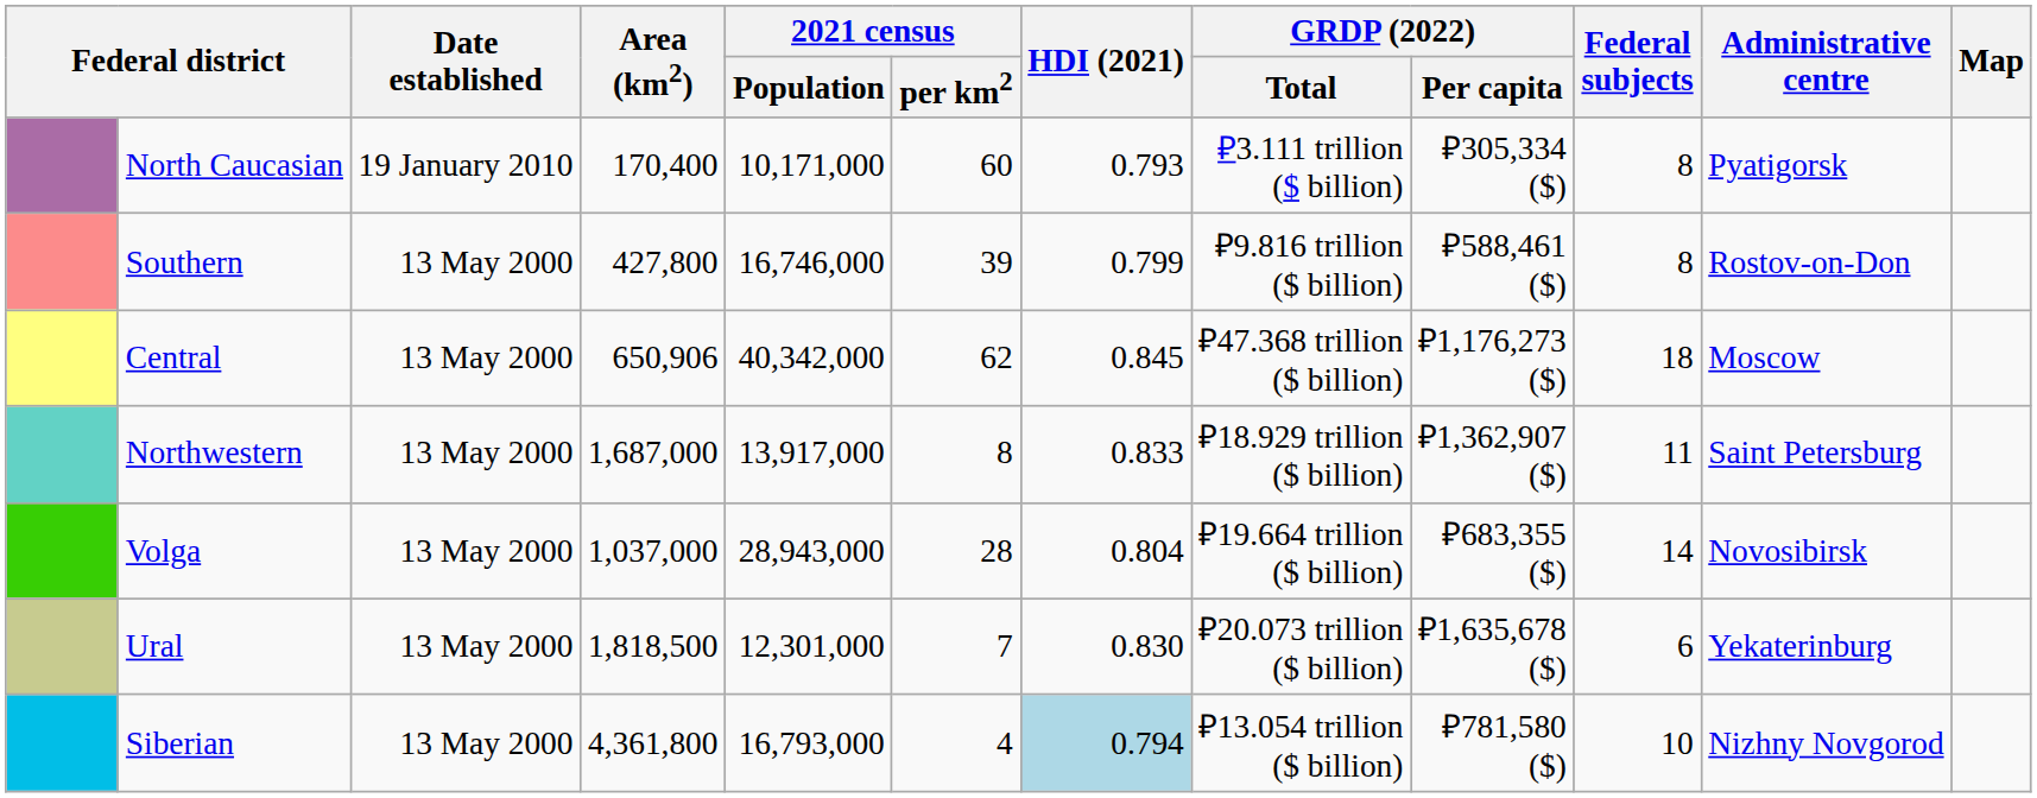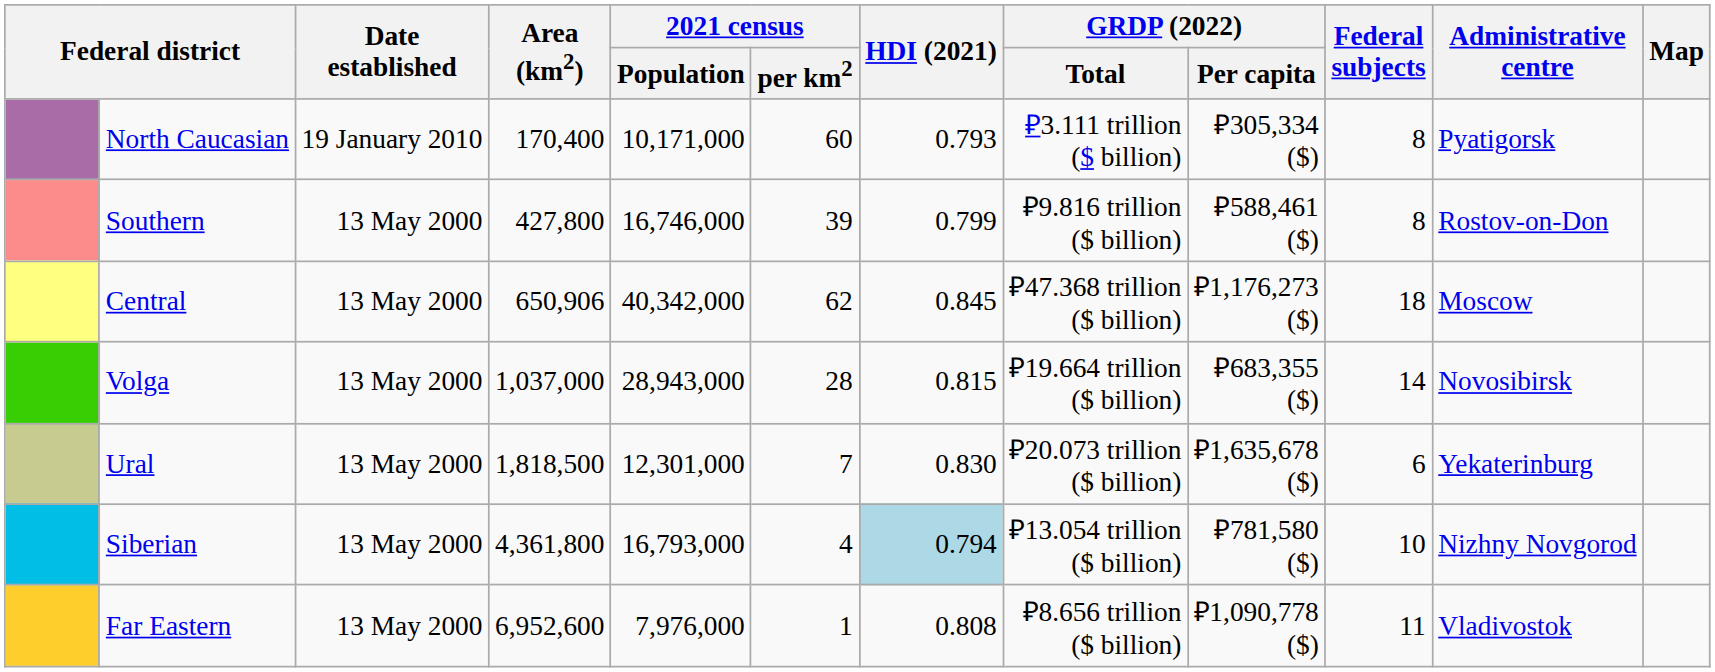 <table class="wikitable sortable" style="text-align: right;">
 <tr>
 <th colspan="2" rowspan="2">Federal district</th>
 <th rowspan="2">Date<br>established</th>
 <th rowspan="2">Area<br>(km<sup>2</sup>)</th>
 <th colspan="2"><a href='#'>2021 census</a></th>
 <th rowspan="2"><a href='#'>HDI</a> (2021)</th>
 <th colspan="2"><a href='#'>GRDP</a> (2022)</th>
 <th rowspan="2"><a href='#'>Federal<br>subjects</a></th>
 <th rowspan="2"><a href='#'>Administrative<br>centre</a></th>
 <th rowspan="2">Map</th>
 </tr>
 <tr>
 <th data-sort-type="number">Population</th>
 <th>per km<sup>2</sup></th>
 <th>Total</th>
 <th>Per capita</th>
 </tr>
 <tr>
 <td style="background:#aa6ca6;"></td>
 <td style="text-align: left;"><a href='#'>North Caucasian</a></td>
 <td>19 January 2010</td>
 <td>170,400</td>
 <td>10,171,000</td>
 <td>60</td>
 <td>0.793</td>
 <td><a href='#'>₽</a>3.111 trillion<br>(<a href='#'>$</a> billion)</td>
 <td>₽305,334<br>($)</td>
 <td>8</td>
 <td style="text-align: left;"><a href='#'>Pyatigorsk</a></td>
 <td></td>
 </tr>
 <tr>
 <td style="background:#fc8b8b;"></td>
 <td style="text-align: left;"><a href='#'>Southern</a></td>
 <td>13 May 2000</td>
 <td>427,800</td>
 <td>16,746,000</td>
 <td>39</td>
 <td>0.799</td>
 <td>₽9.816 trillion<br>($ billion)</td>
 <td>₽588,461<br>($)</td>
 <td>8</td>
 <td style="text-align: left;"><a href='#'>Rostov-on-Don</a></td>
 <td></td>
 </tr>
 <tr>
 <td style="background:#ffff80; width:3em;"></td>
 <td style="text-align: left;"><a href='#'>Central</a></td>
 <td>13 May 2000</td>
 <td>650,906</td>
 <td>40,342,000</td>
 <td>62</td>
 <td>0.845</td>
 <td>₽47.368 trillion<br>($ billion)</td>
 <td>₽1,176,273<br>($)</td>
 <td>18</td>
 <td style="text-align: left;"><a href='#'>Moscow</a></td>
 <td></td>
 </tr>
 <tr>
-<td style="background:#62d2c5;"></td>
-<td style="text-align: left;"><a href='#'>Northwestern</a></td>
-<td>13 May 2000</td>
-<td>1,687,000</td>
-<td>13,917,000</td>
-<td>8</td>
-<td>0.833</td>
-<td>₽18.929 trillion<br>($ billion)</td>
-<td>₽1,362,907<br>($)</td>
-<td>11</td>
-<td style="text-align: left;"><a href='#'>Saint Petersburg</a></td>
-<td></td>
-</tr>
-<tr>
 <td style="background:#37ce04;"></td>
 <td style="text-align: left;"><a href='#'>Volga</a></td>
 <td>13 May 2000</td>
 <td>1,037,000</td>
 <td>28,943,000</td>
 <td>28</td>
-<td>0.804</td>
+<td>0.815</td>
 <td>₽19.664 trillion<br>($ billion)</td>
 <td>₽683,355<br>($)</td>
 <td>14</td>
 <td style="text-align: left;"><a href='#'>Novosibirsk</a></td>
 <td></td>
 </tr>
 <tr>
 <td style="background:#c7cb8f;"></td>
 <td style="text-align: left;"><a href='#'>Ural</a></td>
 <td>13 May 2000</td>
 <td>1,818,500</td>
 <td>12,301,000</td>
 <td>7</td>
 <td>0.830</td>
 <td>₽20.073 trillion<br>($ billion)</td>
 <td>₽1,635,678<br>($)</td>
 <td>6</td>
 <td style="text-align: left;"><a href='#'>Yekaterinburg</a></td>
 <td></td>
 </tr>
 <tr>
 <td style="background:#01bee7;"></td>
 <td style="text-align: left;"><a href='#'>Siberian</a></td>
 <td>13 May 2000</td>
 <td>4,361,800</td>
 <td>16,793,000</td>
 <td>4</td>
 <td style="background: lightblue;">0.794</td>
 <td>₽13.054 trillion<br>($ billion)</td>
 <td>₽781,580<br>($)</td>
 <td>10</td>
 <td style="text-align: left;"><a href='#'>Nizhny Novgorod</a></td>
 <td></td>
 </tr>
+<tr>
+<td style="background:#fece2c;"></td>
+<td style="text-align: left;"><a href='#'>Far Eastern</a></td>
+<td>13 May 2000</td>
+<td>6,952,600</td>
+<td>7,976,000</td>
+<td>1</td>
+<td>0.808</td>
+<td>₽8.656 trillion<br>($ billion)</td>
+<td>₽1,090,778<br>($)</td>
+<td>11</td>
+<td style="text-align: left;"><a href='#'>Vladivostok</a></td>
+<td></td>
+</tr>
 </table>
